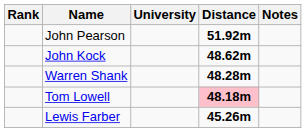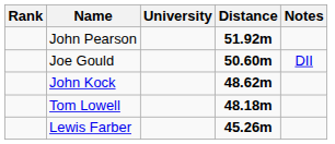 <table class="wikitable sortable" style="text-align:center">
 <tr>
 <th>Rank</th>
 <th>Name</th>
 <th>University</th>
 <th>Distance</th>
 <th>Notes</th>
 </tr>
 <tr>
 <td></td>
 <td align=left>John Pearson</td>
 <td></td>
 <td><strong>51.92m</strong></td>
 <td></td>
 </tr>
 <tr>
 <td></td>
+<td align=left>Joe Gould</td>
+<td></td>
+<td><strong>50.60m</strong></td>
+<td><a href='#'>DII</a></td>
+</tr>
+<tr>
+<td></td>
 <td align=left><a href='#'>John Kock</a></td>
 <td></td>
 <td><strong>48.62m</strong></td>
 <td></td>
 </tr>
 <tr>
 <td></td>
-<td align=left><a href='#'>Warren Shank</a></td>
-<td></td>
-<td><strong>48.28m</strong></td>
-<td></td>
-</tr>
-<tr>
-<td></td>
 <td align=left><a href='#'>Tom Lowell</a></td>
 <td></td>
-<td style="background: pink;"><strong>48.18m</strong></td>
+<td><strong>48.18m</strong></td>
 <td></td>
 </tr>
 <tr>
 <td></td>
 <td align=left><a href='#'>Lewis Farber</a></td>
 <td></td>
 <td><strong>45.26m</strong></td>
 <td></td>
 </tr>
 </table>
